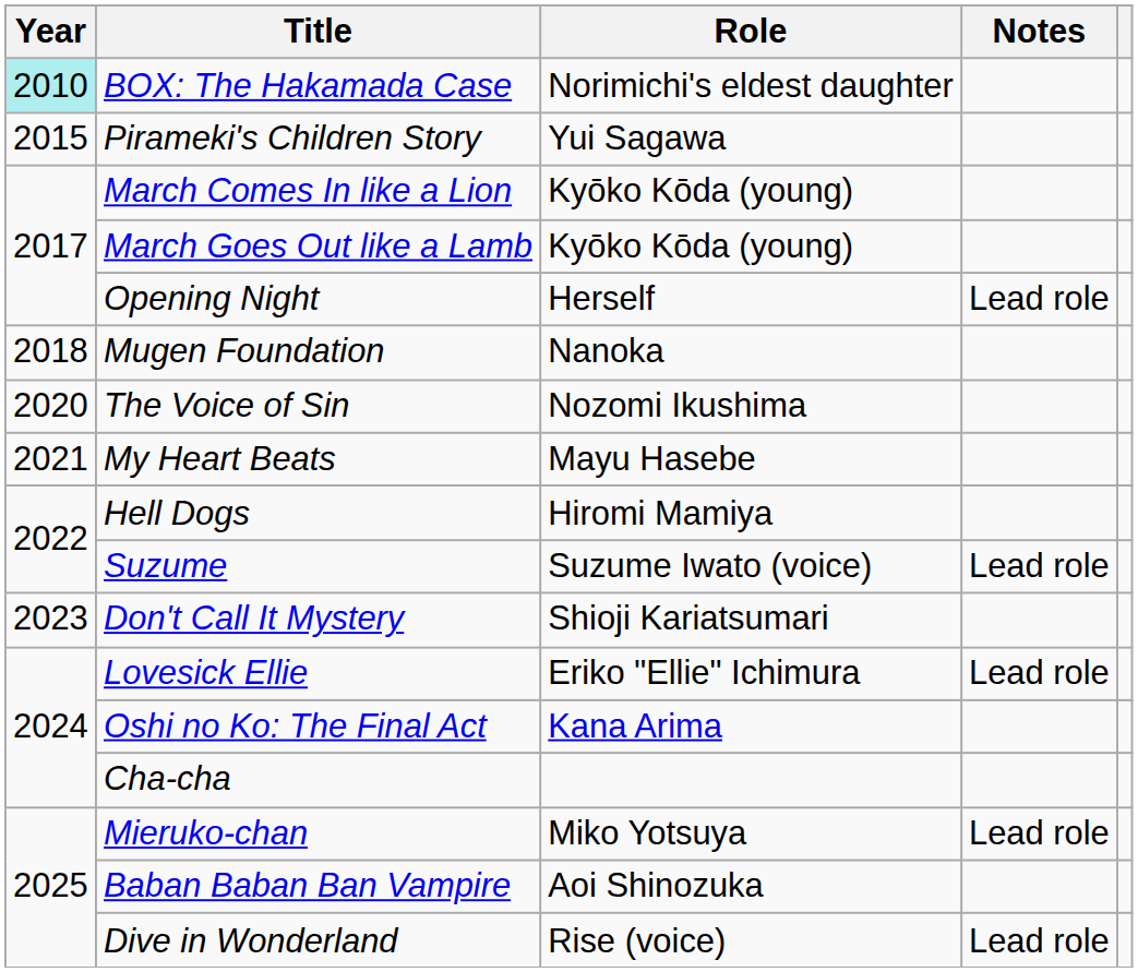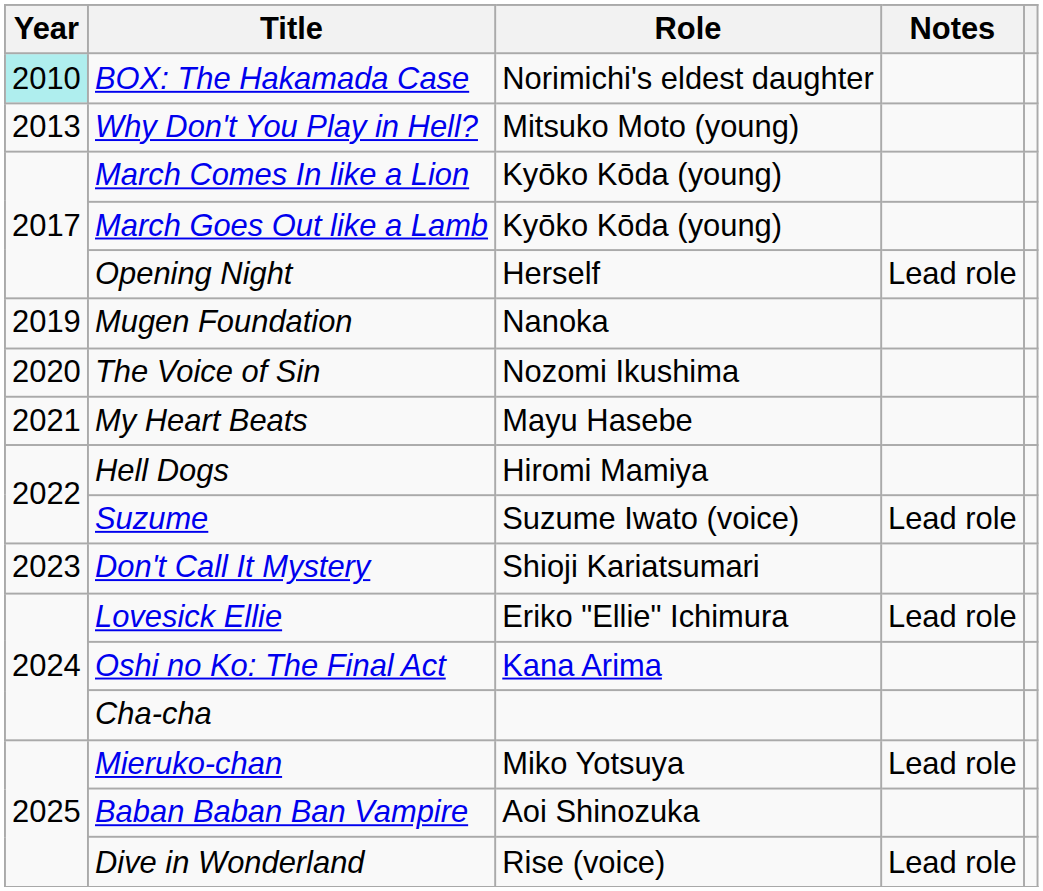 <table class="wikitable">
 <tr>
 <th>Year</th>
 <th>Title</th>
 <th>Role</th>
 <th>Notes</th>
 <th></th>
 </tr>
 <tr>
 <td style="background: paleturquoise;">2010</td>
 <td><em><a href='#'>BOX: The Hakamada Case</a></em></td>
 <td>Norimichi's eldest daughter</td>
 <td></td>
 <td></td>
 </tr>
 <tr>
-<td>2015</td>
-<td><em>Pirameki's Children Story</em></td>
-<td>Yui Sagawa</td>
+<td>2013</td>
+<td><em><a href='#'>Why Don't You Play in Hell?</a></em></td>
+<td>Mitsuko Moto (young)</td>
 <td></td>
 <td></td>
 </tr>
 <tr>
 <td rowspan="3">2017</td>
 <td><em><a href='#'>March Comes In like a Lion</a></em></td>
 <td>Kyōko Kōda (young)</td>
 <td></td>
 <td></td>
 </tr>
 <tr>
 <td><a href='#'><em>March Goes Out like a Lamb</em></a></td>
 <td>Kyōko Kōda (young)</td>
 <td></td>
 <td></td>
 </tr>
 <tr>
 <td><em>Opening Night</em></td>
 <td>Herself</td>
 <td>Lead role</td>
 <td></td>
 </tr>
 <tr>
-<td>2018</td>
+<td>2019</td>
 <td><em>Mugen Foundation</em></td>
 <td>Nanoka</td>
 <td></td>
 <td></td>
 </tr>
 <tr>
 <td>2020</td>
 <td><em>The Voice of Sin</em></td>
 <td>Nozomi Ikushima</td>
 <td></td>
 <td></td>
 </tr>
 <tr>
 <td>2021</td>
 <td><em>My Heart Beats</em></td>
 <td>Mayu Hasebe</td>
 <td></td>
 <td></td>
 </tr>
 <tr>
 <td rowspan="2">2022</td>
 <td><em>Hell Dogs</em></td>
 <td>Hiromi Mamiya</td>
 <td></td>
 <td></td>
 </tr>
 <tr>
 <td><em><a href='#'>Suzume</a></em></td>
 <td>Suzume Iwato (voice)</td>
 <td>Lead role</td>
 <td></td>
 </tr>
 <tr>
 <td>2023</td>
 <td><em><a href='#'>Don't Call It Mystery</a></em></td>
 <td>Shioji Kariatsumari</td>
 <td></td>
 <td></td>
 </tr>
 <tr>
 <td rowspan="3">2024</td>
 <td><em><a href='#'>Lovesick Ellie</a></em></td>
 <td>Eriko "Ellie" Ichimura</td>
 <td>Lead role</td>
 <td></td>
 </tr>
 <tr>
 <td><em><a href='#'>Oshi no Ko: The Final Act</a></em></td>
 <td><a href='#'>Kana Arima</a></td>
 <td></td>
 <td></td>
 </tr>
 <tr>
 <td><em>Cha-cha</em></td>
 <td></td>
 <td></td>
 <td></td>
 </tr>
 <tr>
 <td rowspan=3>2025</td>
 <td><em><a href='#'>Mieruko-chan</a></em></td>
 <td>Miko Yotsuya</td>
 <td>Lead role</td>
 <td></td>
 </tr>
 <tr>
 <td><em><a href='#'>Baban Baban Ban Vampire</a></em></td>
 <td>Aoi Shinozuka</td>
 <td></td>
 <td></td>
 </tr>
 <tr>
 <td><em>Dive in Wonderland</em></td>
 <td>Rise (voice)</td>
 <td>Lead role</td>
 <td></td>
 </tr>
 <tr>
 </tr>
 </table>
